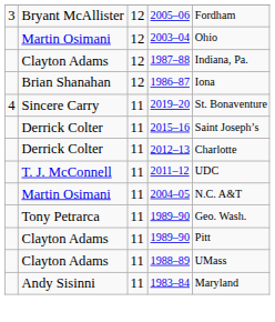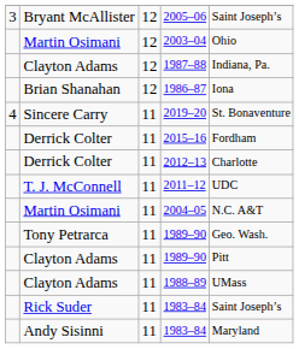 <table class="wikitable">
 <tr>
 </tr>
 <tr>
 <td>3</td>
 <td>Bryant McAllister</td>
 <td>12</td>
 <td style="font-size:80%;"><a href='#'>2005–06</a></td>
-<td style="font-size:80%;">Fordham</td>
+<td style="font-size:80%;">Saint Joseph’s</td>
 </tr>
 <tr>
 <td></td>
 <td><a href='#'>Martin Osimani</a></td>
 <td>12</td>
 <td style="font-size:80%;"><a href='#'>2003–04</a></td>
 <td style="font-size:80%;">Ohio</td>
 </tr>
 <tr>
 <td></td>
 <td>Clayton Adams</td>
 <td>12</td>
 <td style="font-size:80%;"><a href='#'>1987–88</a></td>
 <td style="font-size:80%;">Indiana, Pa.</td>
 </tr>
 <tr>
 <td></td>
 <td>Brian Shanahan</td>
 <td>12</td>
 <td style="font-size:80%;"><a href='#'>1986–87</a></td>
 <td style="font-size:80%;">Iona</td>
 </tr>
 <tr>
 <td>4</td>
 <td>Sincere Carry</td>
 <td>11</td>
 <td style="font-size:80%;"><a href='#'>2019–20</a></td>
 <td style="font-size:80%;">St. Bonaventure</td>
 </tr>
 <tr>
 <td></td>
 <td>Derrick Colter</td>
 <td>11</td>
 <td style="font-size:80%;"><a href='#'>2015–16</a></td>
-<td style="font-size:80%;">Saint Joseph’s</td>
+<td style="font-size:80%;">Fordham</td>
 </tr>
 <tr>
 <td></td>
 <td>Derrick Colter</td>
 <td>11</td>
 <td style="font-size:80%;"><a href='#'>2012–13</a></td>
 <td style="font-size:80%;">Charlotte</td>
 </tr>
 <tr>
 <td></td>
 <td><a href='#'>T. J. McConnell</a></td>
 <td>11</td>
 <td style="font-size:80%;"><a href='#'>2011–12</a></td>
 <td style="font-size:80%;">UDC</td>
 </tr>
 <tr>
 <td></td>
 <td><a href='#'>Martin Osimani</a></td>
 <td>11</td>
 <td style="font-size:80%;"><a href='#'>2004–05</a></td>
 <td style="font-size:80%;">N.C. A&T</td>
 </tr>
 <tr>
 <td></td>
 <td>Tony Petrarca</td>
 <td>11</td>
 <td style="font-size:80%;"><a href='#'>1989–90</a></td>
 <td style="font-size:80%;">Geo. Wash.</td>
 </tr>
 <tr>
 <td></td>
 <td>Clayton Adams</td>
 <td>11</td>
 <td style="font-size:80%;"><a href='#'>1989–90</a></td>
 <td style="font-size:80%;">Pitt</td>
 </tr>
 <tr>
 <td></td>
 <td>Clayton Adams</td>
 <td>11</td>
 <td style="font-size:80%;"><a href='#'>1988–89</a></td>
 <td style="font-size:80%;">UMass</td>
 </tr>
 <tr>
 <td></td>
+<td><a href='#'>Rick Suder</a></td>
+<td>11</td>
+<td style="font-size:80%;"><a href='#'>1983–84</a></td>
+<td style="font-size:80%;">Saint Joseph’s</td>
+</tr>
+<tr>
+<td></td>
 <td>Andy Sisinni</td>
 <td>11</td>
 <td style="font-size:80%;"><a href='#'>1983–84</a></td>
 <td style="font-size:80%;">Maryland</td>
 </tr>
 </table>
